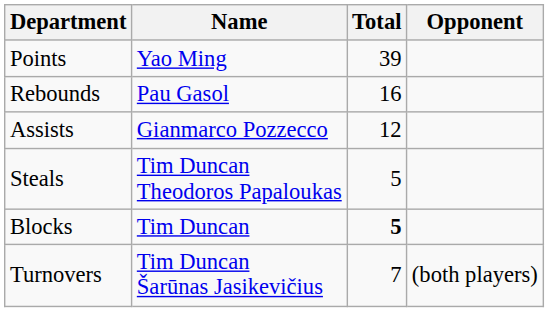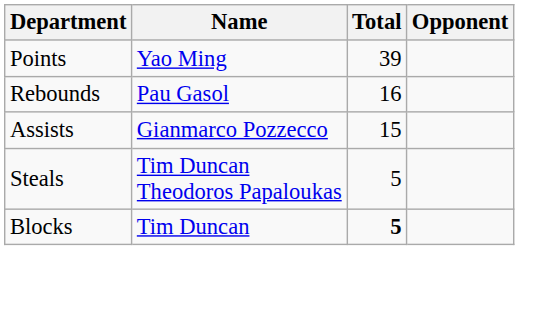 <table class=wikitable>
 <tr>
 <th>Department</th>
 <th>Name</th>
 <th>Total</th>
 <th>Opponent</th>
 </tr>
 <tr>
 <td>Points</td>
 <td> <a href='#'>Yao Ming</a></td>
 <td align=right>39</td>
 <td></td>
 </tr>
 <tr>
 <td>Rebounds</td>
 <td> <a href='#'>Pau Gasol</a></td>
 <td align=right>16</td>
 <td></td>
 </tr>
 <tr>
 <td>Assists</td>
 <td> <a href='#'>Gianmarco Pozzecco</a></td>
-<td align=right>12</td>
+<td align=right>15</td>
 <td></td>
 </tr>
 <tr>
 <td>Steals</td>
 <td> <a href='#'>Tim Duncan</a><br> <a href='#'>Theodoros Papaloukas</a></td>
 <td align=right>5</td>
 <td><br></td>
 </tr>
 <tr>
 <td>Blocks</td>
 <td> <a href='#'>Tim Duncan</a></td>
 <td align=right><strong>5</strong></td>
 <td></td>
 </tr>
-<tr>
-<td>Turnovers</td>
-<td> <a href='#'>Tim Duncan</a><br>  <a href='#'>Šarūnas Jasikevičius</a></td>
-<td align=right>7</td>
-<td> (both players)</td>
-</tr>
 </table>
